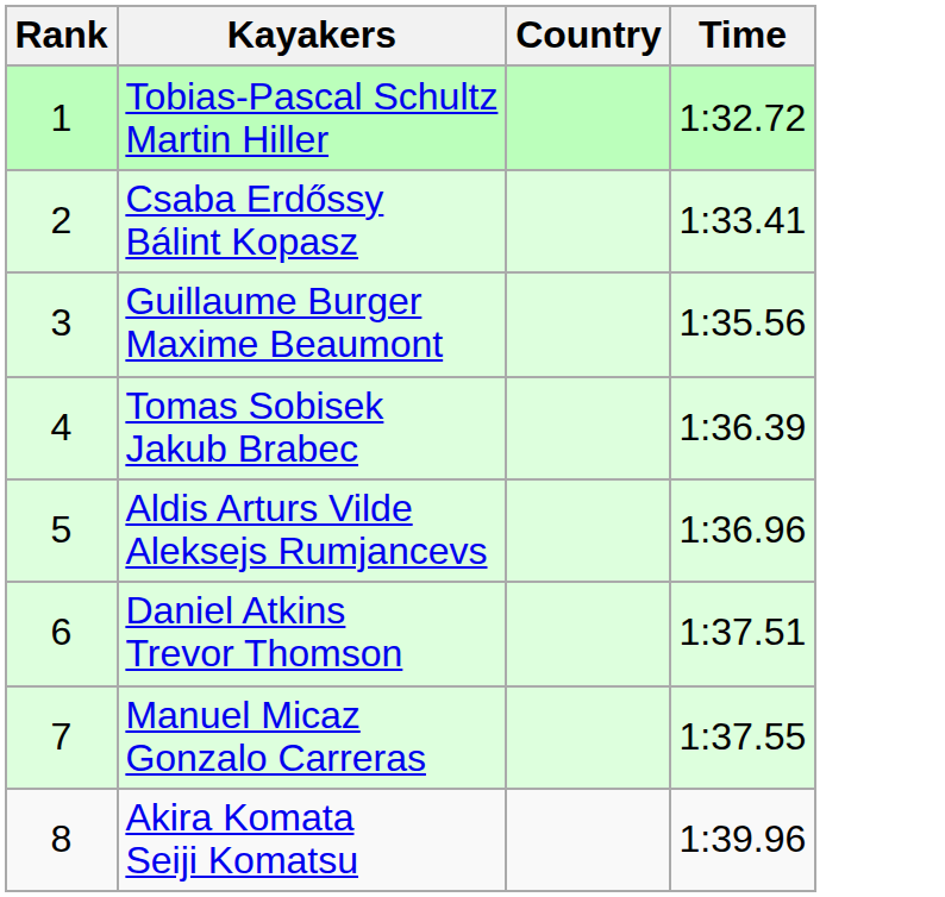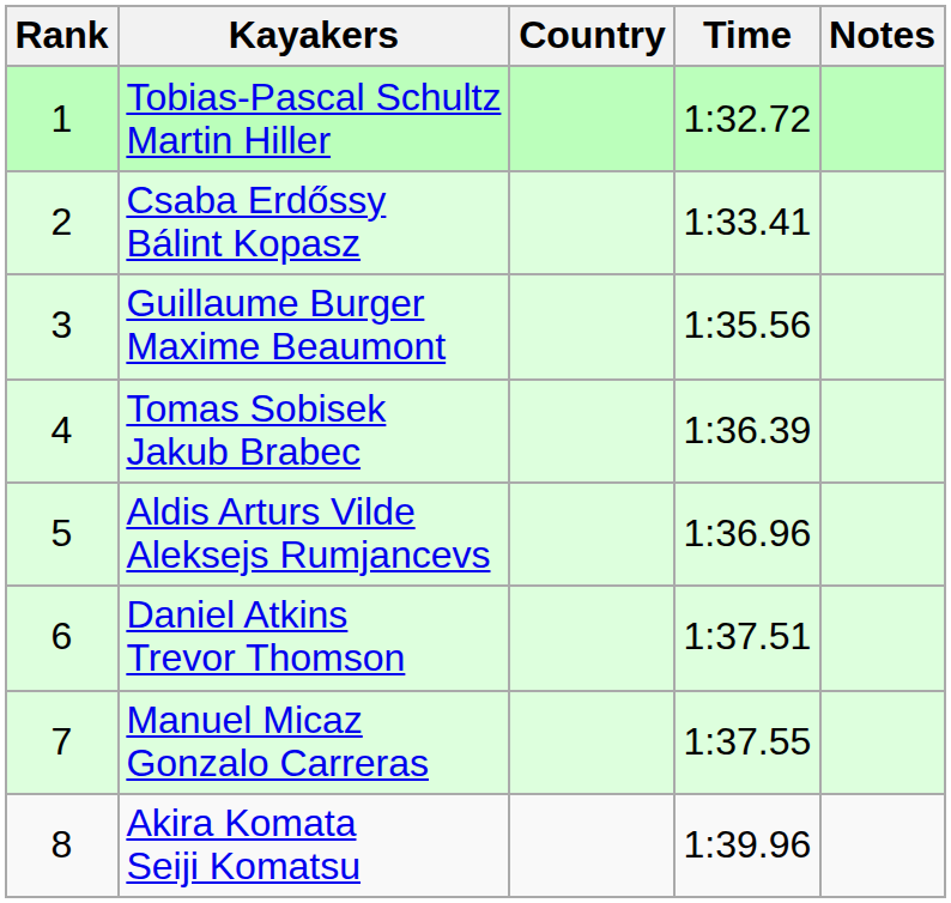 <table class="wikitable" style="text-align:center">
 <tr>
 <th>Rank</th>
 <th>Kayakers</th>
 <th>Country</th>
 <th>Time</th>
+<th>Notes</th>
 </tr>
 <tr bgcolor=bbffbb>
 <td>1</td>
 <td align="left"><a href='#'>Tobias-Pascal Schultz</a><br><a href='#'>Martin Hiller</a></td>
 <td align="left"></td>
 <td>1:32.72</td>
+<td></td>
 </tr>
 <tr bgcolor=ddffdd>
 <td>2</td>
 <td align="left"><a href='#'>Csaba Erdőssy</a><br><a href='#'>Bálint Kopasz</a></td>
 <td align="left"></td>
 <td>1:33.41</td>
+<td></td>
 </tr>
 <tr bgcolor=ddffdd>
 <td>3</td>
 <td align="left"><a href='#'>Guillaume Burger</a><br><a href='#'>Maxime Beaumont</a></td>
 <td align="left"></td>
 <td>1:35.56</td>
+<td></td>
 </tr>
 <tr bgcolor=ddffdd>
 <td>4</td>
 <td align="left"><a href='#'>Tomas Sobisek</a><br><a href='#'>Jakub Brabec</a></td>
 <td align="left"></td>
 <td>1:36.39</td>
+<td></td>
 </tr>
 <tr bgcolor=ddffdd>
 <td>5</td>
 <td align="left"><a href='#'>Aldis Arturs Vilde</a><br><a href='#'>Aleksejs Rumjancevs</a></td>
 <td align="left"></td>
 <td>1:36.96</td>
+<td></td>
 </tr>
 <tr bgcolor=ddffdd>
 <td>6</td>
 <td align="left"><a href='#'>Daniel Atkins</a><br><a href='#'>Trevor Thomson</a></td>
 <td align="left"></td>
 <td>1:37.51</td>
+<td></td>
 </tr>
 <tr bgcolor=ddffdd>
 <td>7</td>
 <td align="left"><a href='#'>Manuel Micaz</a><br><a href='#'>Gonzalo Carreras</a></td>
 <td align="left"></td>
 <td>1:37.55</td>
+<td></td>
 </tr>
 <tr>
 <td>8</td>
 <td align="left"><a href='#'>Akira Komata</a><br><a href='#'>Seiji Komatsu</a></td>
 <td align="left"></td>
 <td>1:39.96</td>
+<td></td>
 </tr>
 </table>
